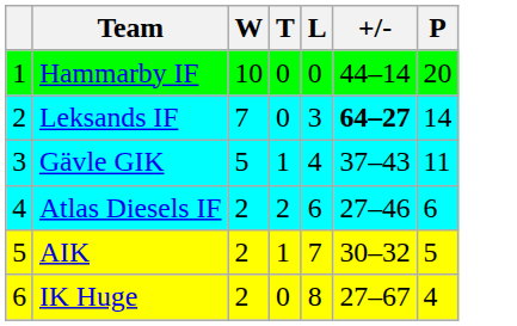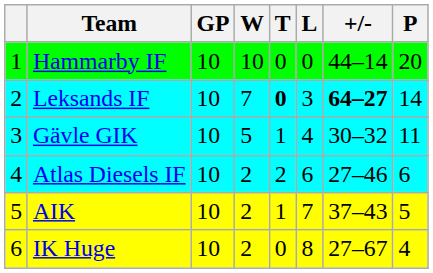 <table class="wikitable">
 <tr>
 <th></th>
 <th>Team</th>
+<th>GP</th>
 <th>W</th>
 <th>T</th>
 <th>L</th>
 <th>+/-</th>
 <th>P</th>
 </tr>
 <tr style="background:#00FF00">
 <td>1</td>
 <td><a href='#'>Hammarby IF</a></td>
 <td>10</td>
+<td>10</td>
 <td>0</td>
 <td>0</td>
 <td>44–14</td>
 <td>20</td>
 </tr>
 <tr style="background:#00FFFF">
 <td>2</td>
 <td><a href='#'>Leksands IF</a></td>
+<td>10</td>
 <td>7</td>
-<td>0</td>
+<td><strong>0</strong></td>
 <td>3</td>
 <td><strong>64–27</strong></td>
 <td>14</td>
 </tr>
 <tr style="background:#00FFFF">
 <td>3</td>
 <td><a href='#'>Gävle GIK</a></td>
+<td>10</td>
 <td>5</td>
 <td>1</td>
 <td>4</td>
-<td>37–43</td>
+<td>30–32</td>
 <td>11</td>
 </tr>
 <tr style="background:#00FFFF">
 <td>4</td>
 <td><a href='#'>Atlas Diesels IF</a></td>
+<td>10</td>
 <td>2</td>
 <td>2</td>
 <td>6</td>
 <td>27–46</td>
 <td>6</td>
 </tr>
 <tr style="background:#FFFF00">
 <td>5</td>
 <td><a href='#'>AIK</a></td>
+<td>10</td>
 <td>2</td>
 <td>1</td>
 <td>7</td>
-<td>30–32</td>
+<td>37–43</td>
 <td>5</td>
 </tr>
 <tr style="background:#FFFF00">
 <td>6</td>
 <td><a href='#'>IK Huge</a></td>
+<td>10</td>
 <td>2</td>
 <td>0</td>
 <td>8</td>
 <td>27–67</td>
 <td>4</td>
 </tr>
 </table>
